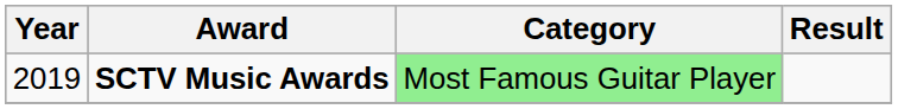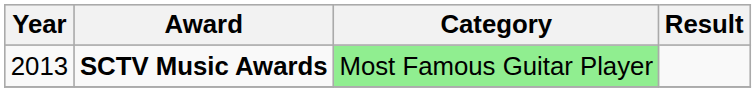 <table class="wikitable">
 <tr>
 <th>Year</th>
 <th>Award</th>
 <th>Category</th>
 <th>Result</th>
 </tr>
 <tr>
-<td>2019</td>
+<td>2013</td>
 <td><strong>SCTV Music Awards</strong></td>
 <td style="background: lightgreen;">Most Famous Guitar Player</td>
 <td></td>
 </tr>
 <tr>
 </tr>
 </table>
